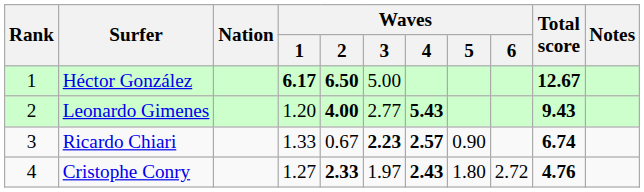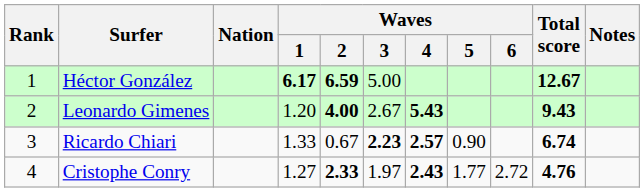 <table class="wikitable sortable" style="text-align:center">
 <tr>
 <th rowspan=2>Rank</th>
 <th rowspan=2>Surfer</th>
 <th rowspan=2>Nation</th>
 <th colspan=6>Waves</th>
 <th rowspan=2>Total<br>score</th>
 <th rowspan=2>Notes</th>
 </tr>
 <tr>
 <th>1</th>
 <th>2</th>
 <th>3</th>
 <th>4</th>
 <th>5</th>
 <th>6</th>
 </tr>
 <tr bgcolor=ccffcc>
 <td>1</td>
 <td align=left><a href='#'>Héctor González</a></td>
 <td align=left></td>
 <td><strong>6.17</strong></td>
-<td><strong>6.50</strong></td>
+<td><strong>6.59</strong></td>
 <td>5.00</td>
 <td></td>
 <td></td>
 <td></td>
 <td><strong>12.67</strong></td>
 <td></td>
 </tr>
 <tr bgcolor=ccffcc>
 <td>2</td>
 <td align=left><a href='#'>Leonardo Gimenes</a></td>
 <td align=left></td>
 <td>1.20</td>
 <td><strong>4.00</strong></td>
-<td>2.77</td>
+<td>2.67</td>
 <td><strong>5.43</strong></td>
 <td></td>
 <td></td>
 <td><strong>9.43</strong></td>
 <td></td>
 </tr>
 <tr>
 <td>3</td>
 <td align=left><a href='#'>Ricardo Chiari</a></td>
 <td align=left></td>
 <td>1.33</td>
 <td>0.67</td>
 <td><strong>2.23</strong></td>
 <td><strong>2.57</strong></td>
 <td>0.90</td>
 <td></td>
 <td><strong>6.74</strong></td>
 <td></td>
 </tr>
 <tr>
 <td>4</td>
 <td align=left><a href='#'>Cristophe Conry</a></td>
 <td align=left></td>
 <td>1.27</td>
 <td><strong>2.33</strong></td>
 <td>1.97</td>
 <td><strong>2.43</strong></td>
-<td>1.80</td>
+<td>1.77</td>
 <td>2.72</td>
 <td><strong>4.76</strong></td>
 <td></td>
 </tr>
 </table>
